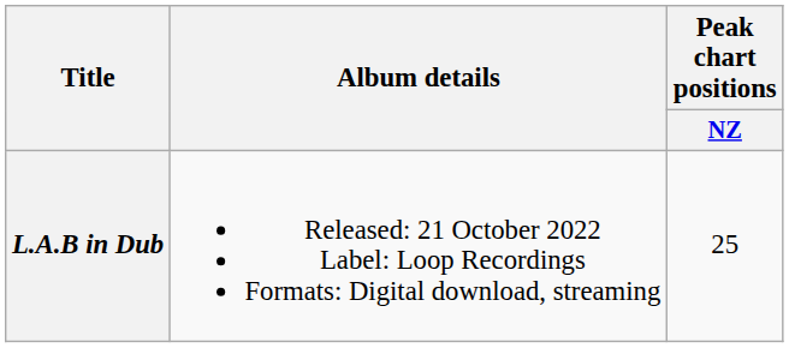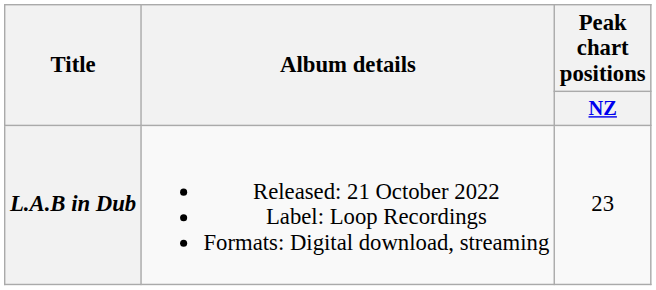 <table class="wikitable plainrowheaders" style="text-align:center;">
 <tr>
 <th scope="col" rowspan="2">Title</th>
 <th scope="col" rowspan="2">Album details</th>
 <th scope="col" colspan="1">Peak chart positions</th>
 </tr>
 <tr>
 <th scope="col" style="width:2.5em;font-size:90%;"><a href='#'>NZ</a><br></th>
 </tr>
 <tr>
 <th scope="row"><em>L.A.B in Dub</em><br></th>
 <td><br><ul><li>Released: 21 October 2022</li><li>Label: Loop Recordings</li><li>Formats: Digital download, streaming</li></ul></td>
-<td>25</td>
+<td>23</td>
 </tr>
 </table>
